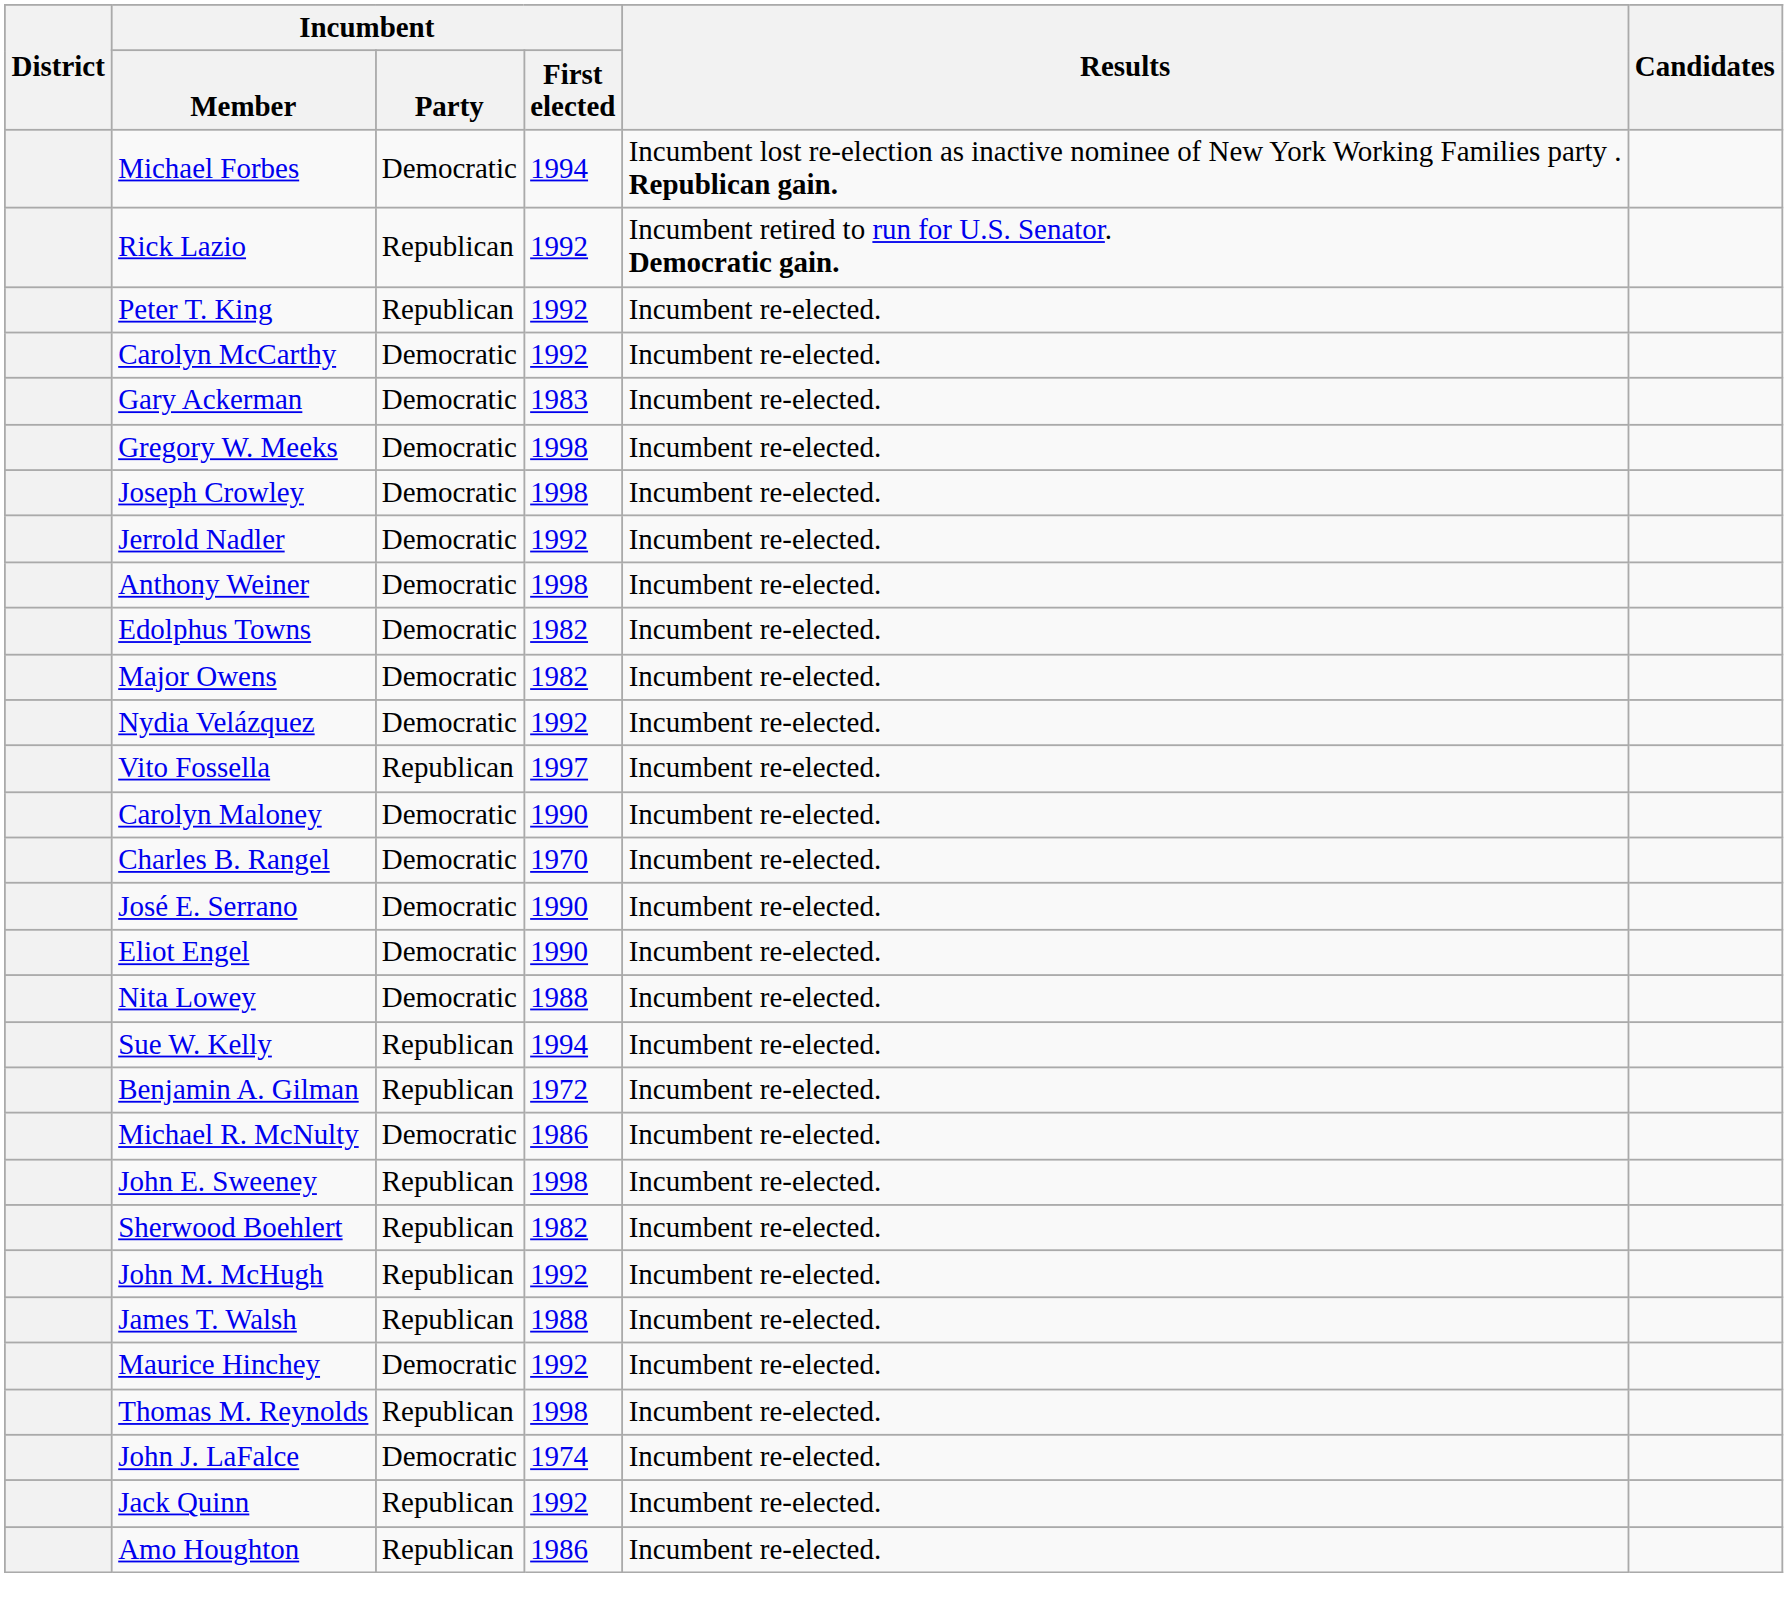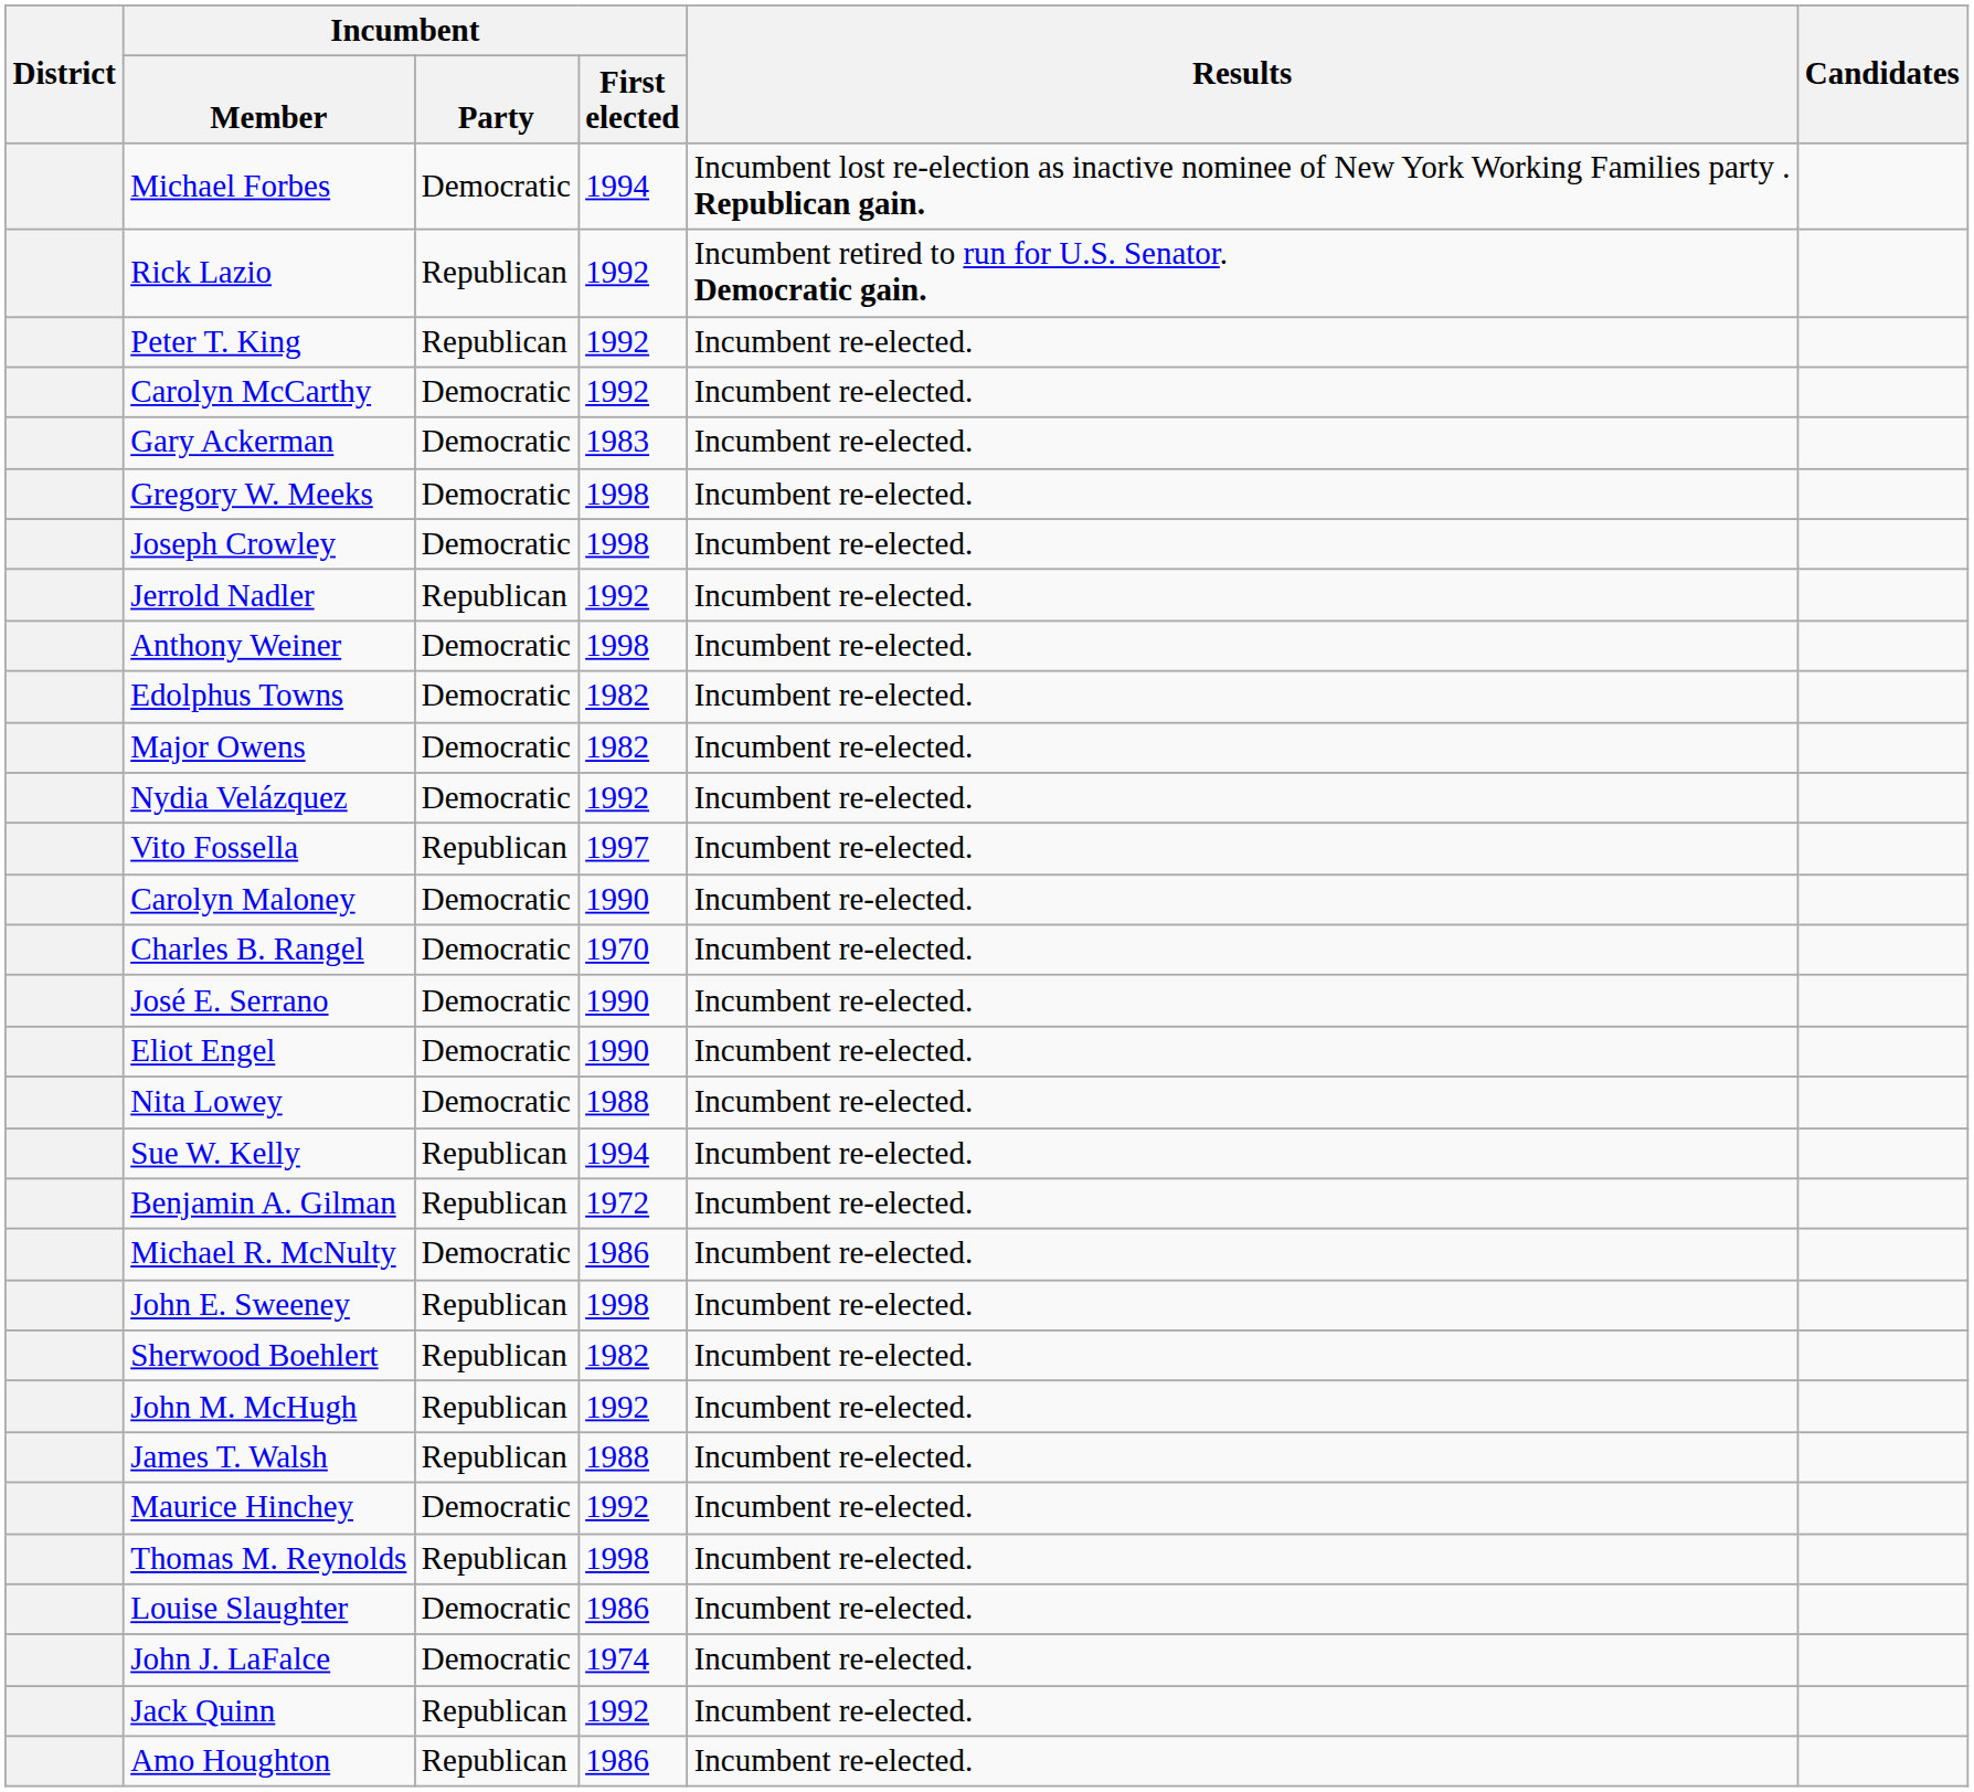 <table class="wikitable sortable">
 <tr>
 <th rowspan=2>District</th>
 <th colspan=3>Incumbent</th>
 <th rowspan=2>Results</th>
 <th rowspan=2 class="unsortable">Candidates</th>
 </tr>
 <tr valign=bottom>
 <th>Member</th>
 <th>Party</th>
 <th>First<br>elected</th>
 </tr>
 <tr>
 <th></th>
 <td><a href='#'>Michael Forbes</a></td>
 <td>Democratic</td>
 <td><a href='#'>1994</a></td>
 <td>Incumbent lost re-election as inactive nominee of New York Working Families party .<br><strong>Republican gain.</strong></td>
 <td nowrap></td>
 </tr>
 <tr>
 <th></th>
 <td><a href='#'>Rick Lazio</a></td>
 <td>Republican</td>
 <td><a href='#'>1992</a></td>
 <td>Incumbent retired to <a href='#'>run for U.S. Senator</a>.<br><strong>Democratic gain.</strong></td>
 <td nowrap></td>
 </tr>
 <tr>
 <th></th>
 <td><a href='#'>Peter T. King</a></td>
 <td>Republican</td>
 <td><a href='#'>1992</a></td>
 <td>Incumbent re-elected.</td>
 <td nowrap></td>
 </tr>
 <tr>
 <th></th>
 <td><a href='#'>Carolyn McCarthy</a></td>
 <td>Democratic</td>
 <td><a href='#'>1992</a></td>
 <td>Incumbent re-elected.</td>
 <td nowrap></td>
 </tr>
 <tr>
 <th></th>
 <td><a href='#'>Gary Ackerman</a></td>
 <td>Democratic</td>
 <td><a href='#'>1983</a></td>
 <td>Incumbent re-elected.</td>
 <td nowrap></td>
 </tr>
 <tr>
 <th></th>
 <td><a href='#'>Gregory W. Meeks</a></td>
 <td>Democratic</td>
 <td><a href='#'>1998</a></td>
 <td>Incumbent re-elected.</td>
 <td nowrap></td>
 </tr>
 <tr>
 <th></th>
 <td><a href='#'>Joseph Crowley</a></td>
 <td>Democratic</td>
 <td><a href='#'>1998</a></td>
 <td>Incumbent re-elected.</td>
 <td nowrap></td>
 </tr>
 <tr>
 <th></th>
 <td><a href='#'>Jerrold Nadler</a></td>
-<td>Democratic</td>
+<td>Republican</td>
 <td><a href='#'>1992</a></td>
 <td>Incumbent re-elected.</td>
 <td nowrap></td>
 </tr>
 <tr>
 <th></th>
 <td><a href='#'>Anthony Weiner</a></td>
 <td>Democratic</td>
 <td><a href='#'>1998</a></td>
 <td>Incumbent re-elected.</td>
 <td nowrap></td>
 </tr>
 <tr>
 <th></th>
 <td><a href='#'>Edolphus Towns</a></td>
 <td>Democratic</td>
 <td><a href='#'>1982</a></td>
 <td>Incumbent re-elected.</td>
 <td nowrap></td>
 </tr>
 <tr>
 <th></th>
 <td><a href='#'>Major Owens</a></td>
 <td>Democratic</td>
 <td><a href='#'>1982</a></td>
 <td>Incumbent re-elected.</td>
 <td nowrap></td>
 </tr>
 <tr>
 <th></th>
 <td><a href='#'>Nydia Velázquez</a></td>
 <td>Democratic</td>
 <td><a href='#'>1992</a></td>
 <td>Incumbent re-elected.</td>
 <td nowrap></td>
 </tr>
 <tr>
 <th></th>
 <td><a href='#'>Vito Fossella</a></td>
 <td>Republican</td>
 <td><a href='#'>1997</a></td>
 <td>Incumbent re-elected.</td>
 <td nowrap></td>
 </tr>
 <tr>
 <th></th>
 <td><a href='#'>Carolyn Maloney</a></td>
 <td>Democratic</td>
 <td><a href='#'>1990</a></td>
 <td>Incumbent re-elected.</td>
 <td nowrap></td>
 </tr>
 <tr>
 <th></th>
 <td><a href='#'>Charles B. Rangel</a></td>
 <td>Democratic</td>
 <td><a href='#'>1970</a></td>
 <td>Incumbent re-elected.</td>
 <td nowrap></td>
 </tr>
 <tr>
 <th></th>
 <td><a href='#'>José E. Serrano</a></td>
 <td>Democratic</td>
 <td><a href='#'>1990</a></td>
 <td>Incumbent re-elected.</td>
 <td nowrap></td>
 </tr>
 <tr>
 <th></th>
 <td><a href='#'>Eliot Engel</a></td>
 <td>Democratic</td>
 <td><a href='#'>1990</a></td>
 <td>Incumbent re-elected.</td>
 <td nowrap></td>
 </tr>
 <tr>
 <th></th>
 <td><a href='#'>Nita Lowey</a></td>
 <td>Democratic</td>
 <td><a href='#'>1988</a></td>
 <td>Incumbent re-elected.</td>
 <td nowrap></td>
 </tr>
 <tr>
 <th></th>
 <td><a href='#'>Sue W. Kelly</a></td>
 <td>Republican</td>
 <td><a href='#'>1994</a></td>
 <td>Incumbent re-elected.</td>
 <td nowrap></td>
 </tr>
 <tr>
 <th></th>
 <td><a href='#'>Benjamin A. Gilman</a></td>
 <td>Republican</td>
 <td><a href='#'>1972</a></td>
 <td>Incumbent re-elected.</td>
 <td nowrap></td>
 </tr>
 <tr>
 <th></th>
 <td><a href='#'>Michael R. McNulty</a></td>
 <td>Democratic</td>
 <td><a href='#'>1986</a></td>
 <td>Incumbent re-elected.</td>
 <td nowrap></td>
 </tr>
 <tr>
 <th></th>
 <td><a href='#'>John E. Sweeney</a></td>
 <td>Republican</td>
 <td><a href='#'>1998</a></td>
 <td>Incumbent re-elected.</td>
 <td nowrap></td>
 </tr>
 <tr>
 <th></th>
 <td><a href='#'>Sherwood Boehlert</a></td>
 <td>Republican</td>
 <td><a href='#'>1982</a></td>
 <td>Incumbent re-elected.</td>
 <td nowrap></td>
 </tr>
 <tr>
 <th></th>
 <td><a href='#'>John M. McHugh</a></td>
 <td>Republican</td>
 <td><a href='#'>1992</a></td>
 <td>Incumbent re-elected.</td>
 <td nowrap></td>
 </tr>
 <tr>
 <th></th>
 <td><a href='#'>James T. Walsh</a></td>
 <td>Republican</td>
 <td><a href='#'>1988</a></td>
 <td>Incumbent re-elected.</td>
 <td nowrap></td>
 </tr>
 <tr>
 <th></th>
 <td><a href='#'>Maurice Hinchey</a></td>
 <td>Democratic</td>
 <td><a href='#'>1992</a></td>
 <td>Incumbent re-elected.</td>
 <td nowrap></td>
 </tr>
 <tr>
 <th></th>
 <td><a href='#'>Thomas M. Reynolds</a></td>
 <td>Republican</td>
 <td><a href='#'>1998</a></td>
 <td>Incumbent re-elected.</td>
 <td nowrap></td>
 </tr>
 <tr>
 <th></th>
+<td><a href='#'>Louise Slaughter</a></td>
+<td>Democratic</td>
+<td><a href='#'>1986</a></td>
+<td>Incumbent re-elected.</td>
+<td nowrap></td>
+</tr>
+<tr>
+<th></th>
 <td><a href='#'>John J. LaFalce</a></td>
 <td>Democratic</td>
 <td><a href='#'>1974</a></td>
 <td>Incumbent re-elected.</td>
 <td nowrap></td>
 </tr>
 <tr>
 <th></th>
 <td><a href='#'>Jack Quinn</a></td>
 <td>Republican</td>
 <td><a href='#'>1992</a></td>
 <td>Incumbent re-elected.</td>
 <td nowrap></td>
 </tr>
 <tr>
 <th></th>
 <td><a href='#'>Amo Houghton</a></td>
 <td>Republican</td>
 <td><a href='#'>1986</a></td>
 <td>Incumbent re-elected.</td>
 <td nowrap></td>
 </tr>
 </table>
